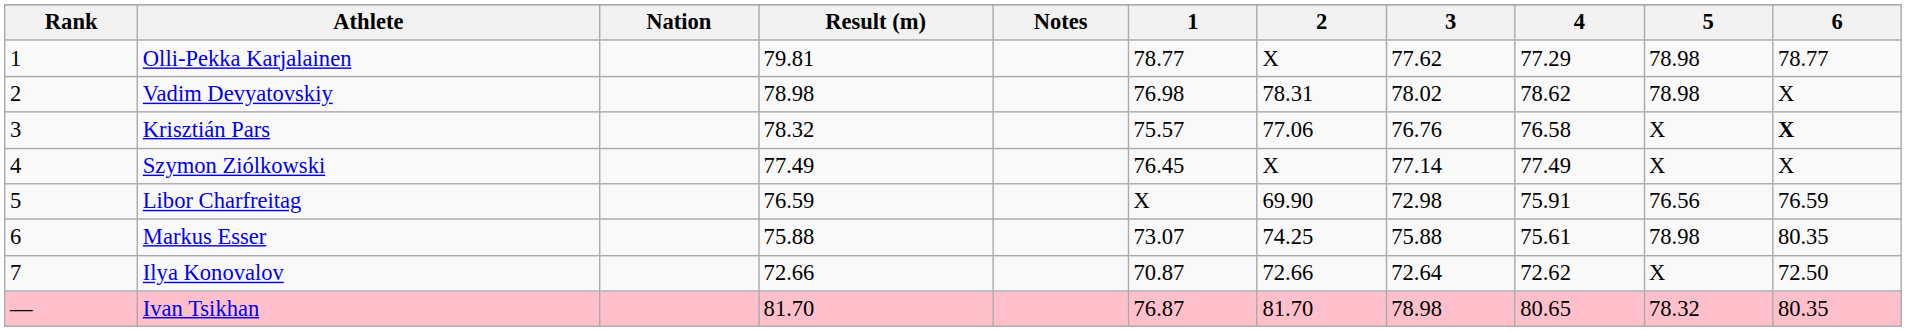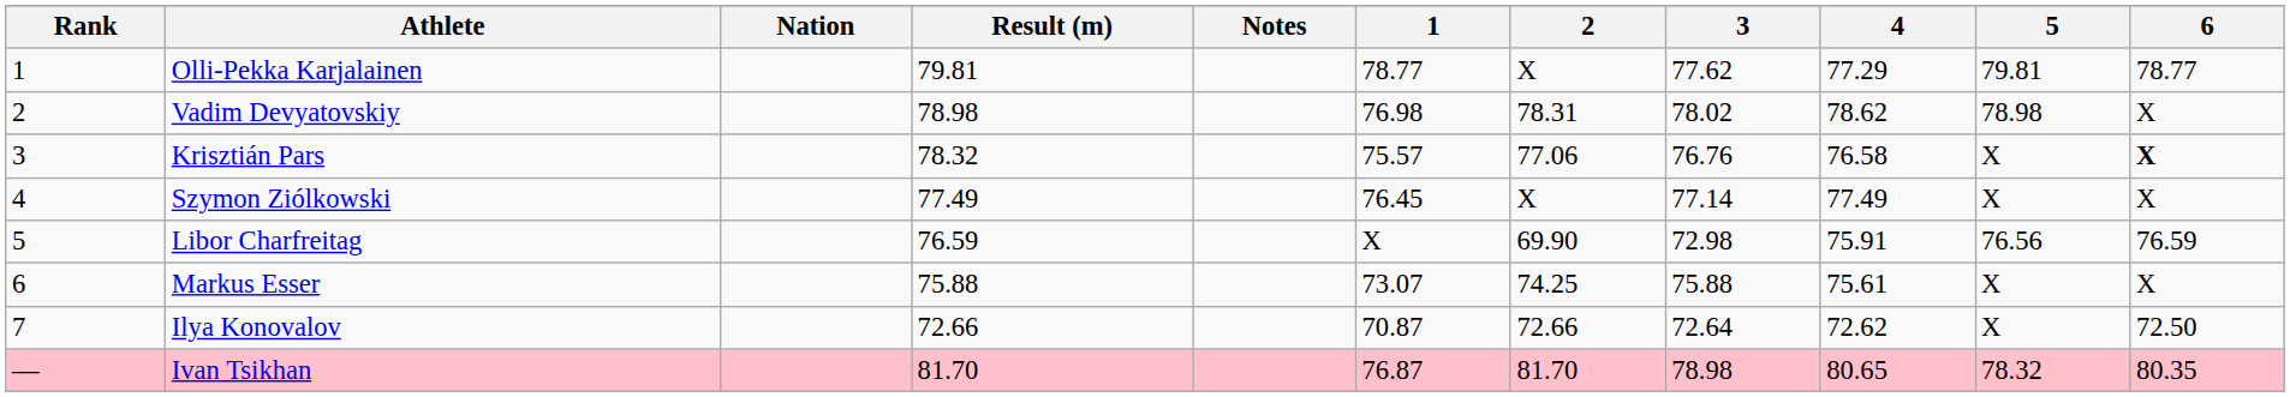 <table class="wikitable" width=85%>
 <tr>
 </tr>
 <tr>
 <th>Rank</th>
 <th>Athlete</th>
 <th>Nation</th>
 <th>Result (m)</th>
 <th>Notes</th>
 <th>1</th>
 <th>2</th>
 <th>3</th>
 <th>4</th>
 <th>5</th>
 <th>6</th>
 </tr>
 <tr>
 <td>1</td>
 <td><a href='#'>Olli-Pekka Karjalainen</a></td>
 <td></td>
 <td>79.81</td>
 <td></td>
 <td>78.77</td>
 <td>X</td>
 <td>77.62</td>
 <td>77.29</td>
-<td>78.98</td>
+<td>79.81</td>
 <td>78.77</td>
 </tr>
 <tr>
 <td>2</td>
 <td><a href='#'>Vadim Devyatovskiy</a></td>
 <td></td>
 <td>78.98</td>
 <td></td>
 <td>76.98</td>
 <td>78.31</td>
 <td>78.02</td>
 <td>78.62</td>
 <td>78.98</td>
 <td>X</td>
 </tr>
 <tr>
 <td>3</td>
 <td><a href='#'>Krisztián Pars</a></td>
 <td></td>
 <td>78.32</td>
 <td></td>
 <td>75.57</td>
 <td>77.06</td>
 <td>76.76</td>
 <td>76.58</td>
 <td>X</td>
 <td><strong>X</strong></td>
 </tr>
 <tr>
 <td>4</td>
 <td><a href='#'>Szymon Ziólkowski</a></td>
 <td></td>
 <td>77.49</td>
 <td></td>
 <td>76.45</td>
 <td>X</td>
 <td>77.14</td>
 <td>77.49</td>
 <td>X</td>
 <td>X</td>
 </tr>
 <tr>
 <td>5</td>
 <td><a href='#'>Libor Charfreitag</a></td>
 <td></td>
 <td>76.59</td>
 <td></td>
 <td>X</td>
 <td>69.90</td>
 <td>72.98</td>
 <td>75.91</td>
 <td>76.56</td>
 <td>76.59</td>
 </tr>
 <tr>
 <td>6</td>
 <td><a href='#'>Markus Esser</a></td>
 <td></td>
 <td>75.88</td>
 <td></td>
 <td>73.07</td>
 <td>74.25</td>
 <td>75.88</td>
 <td>75.61</td>
-<td>78.98</td>
-<td>80.35</td>
+<td>X</td>
+<td>X</td>
 </tr>
 <tr>
 <td>7</td>
 <td><a href='#'>Ilya Konovalov</a></td>
 <td></td>
 <td>72.66</td>
 <td></td>
 <td>70.87</td>
 <td>72.66</td>
 <td>72.64</td>
 <td>72.62</td>
 <td>X</td>
 <td>72.50</td>
 </tr>
 <tr bgcolor=pink>
 <td>—</td>
 <td><a href='#'>Ivan Tsikhan</a></td>
 <td></td>
 <td>81.70</td>
 <td></td>
 <td>76.87</td>
 <td>81.70</td>
 <td>78.98</td>
 <td>80.65</td>
 <td>78.32</td>
 <td>80.35</td>
 </tr>
 </table>
